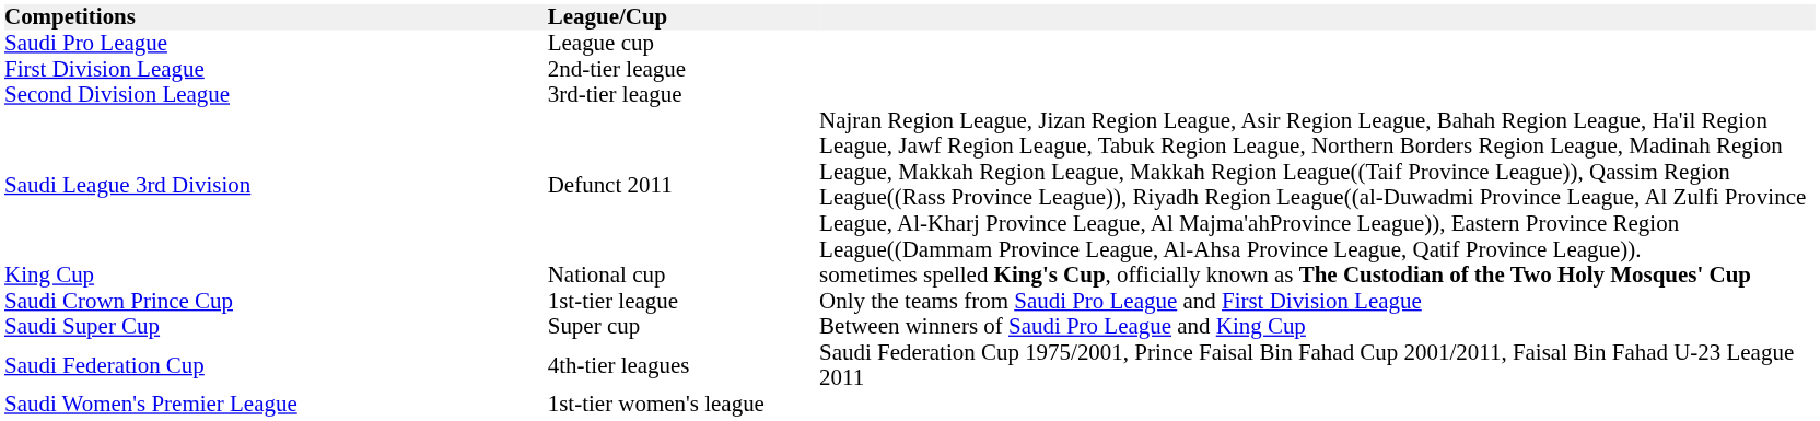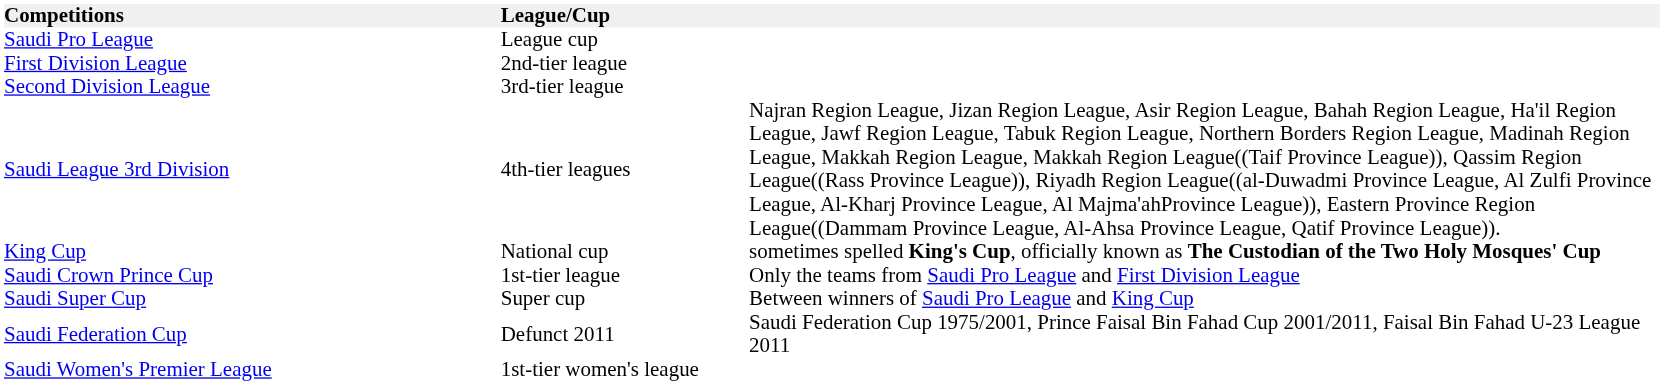 <table width="100%" cellspacing="0" cellpadding="0">
 <tr bgcolor="F0F0F0">
 <th width="30%" align="left"> Competitions</th>
 <th width="15%" align="left">League/Cup</th>
 <th width="55%" align="left"></th>
 </tr>
 <tr>
 <td><a href='#'>Saudi Pro League</a></td>
 <td>League cup</td>
 <td> </td>
 </tr>
 <tr>
 <td><a href='#'>First Division League</a></td>
 <td>2nd-tier league</td>
 <td> </td>
 </tr>
 <tr>
 <td><a href='#'>Second Division League</a></td>
 <td>3rd-tier league</td>
 <td> </td>
 </tr>
 <tr>
 <td><a href='#'>Saudi League 3rd Division</a></td>
-<td>Defunct 2011</td>
+<td>4th-tier leagues</td>
 <td>Najran Region League, Jizan Region League, Asir Region League, Bahah Region League, Ha'il Region League, Jawf Region League, Tabuk Region League, Northern Borders Region League, Madinah Region League, Makkah Region League, Makkah Region League((Taif Province League)), Qassim Region League((Rass Province League)), Riyadh Region League((al-Duwadmi Province League, Al Zulfi Province League, Al-Kharj Province League, Al Majma'ahProvince League)), Eastern Province Region League((Dammam Province League, Al-Ahsa Province League, Qatif Province League)).</td>
 </tr>
 <tr>
 <td><a href='#'>King Cup</a></td>
 <td>National cup</td>
 <td>sometimes spelled <strong>King's Cup</strong>, officially known as <strong>The Custodian of the Two Holy Mosques' Cup</strong></td>
 </tr>
 <tr>
 <td><a href='#'>Saudi Crown Prince Cup</a></td>
 <td>1st-tier league</td>
 <td>Only the teams from <a href='#'>Saudi Pro League</a> and <a href='#'>First Division League</a></td>
 </tr>
 <tr>
 <td><a href='#'>Saudi Super Cup</a></td>
 <td>Super cup</td>
 <td>Between winners of <a href='#'>Saudi Pro League</a> and <a href='#'>King Cup</a></td>
 </tr>
 <tr>
 <td><a href='#'>Saudi Federation Cup</a></td>
-<td>4th-tier leagues</td>
+<td>Defunct 2011</td>
 <td>Saudi Federation Cup 1975/2001, Prince Faisal Bin Fahad Cup 2001/2011, Faisal Bin Fahad U-23 League 2011</td>
 </tr>
 <tr>
 <td><a href='#'>Saudi Women's Premier League</a></td>
 <td>1st-tier women's league</td>
 <td></td>
 </tr>
 </table>
